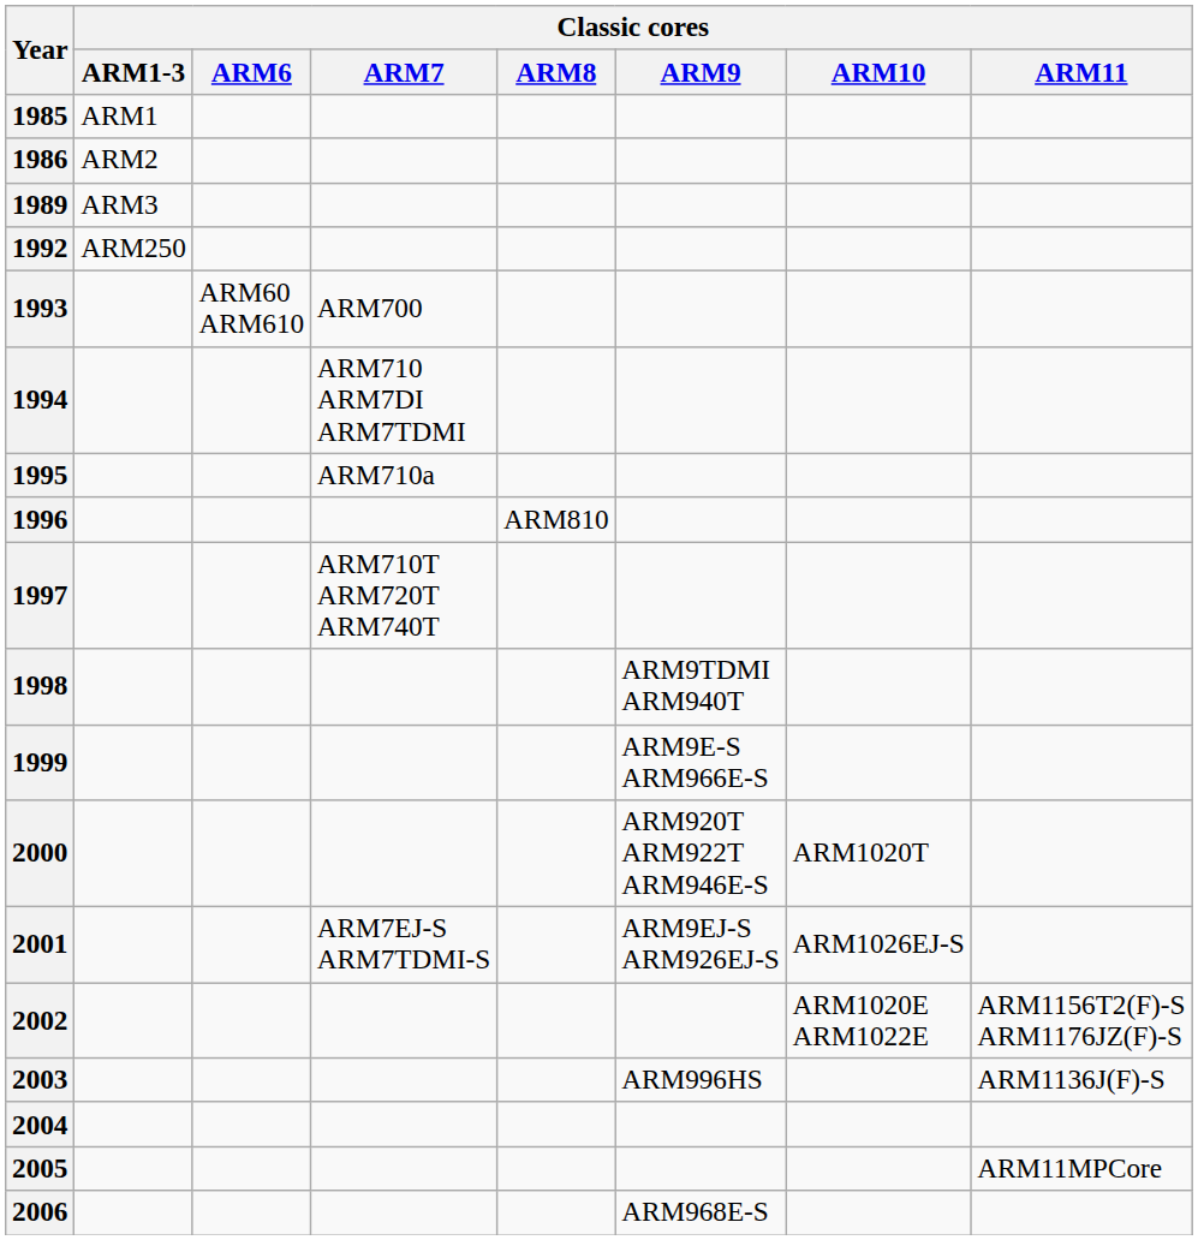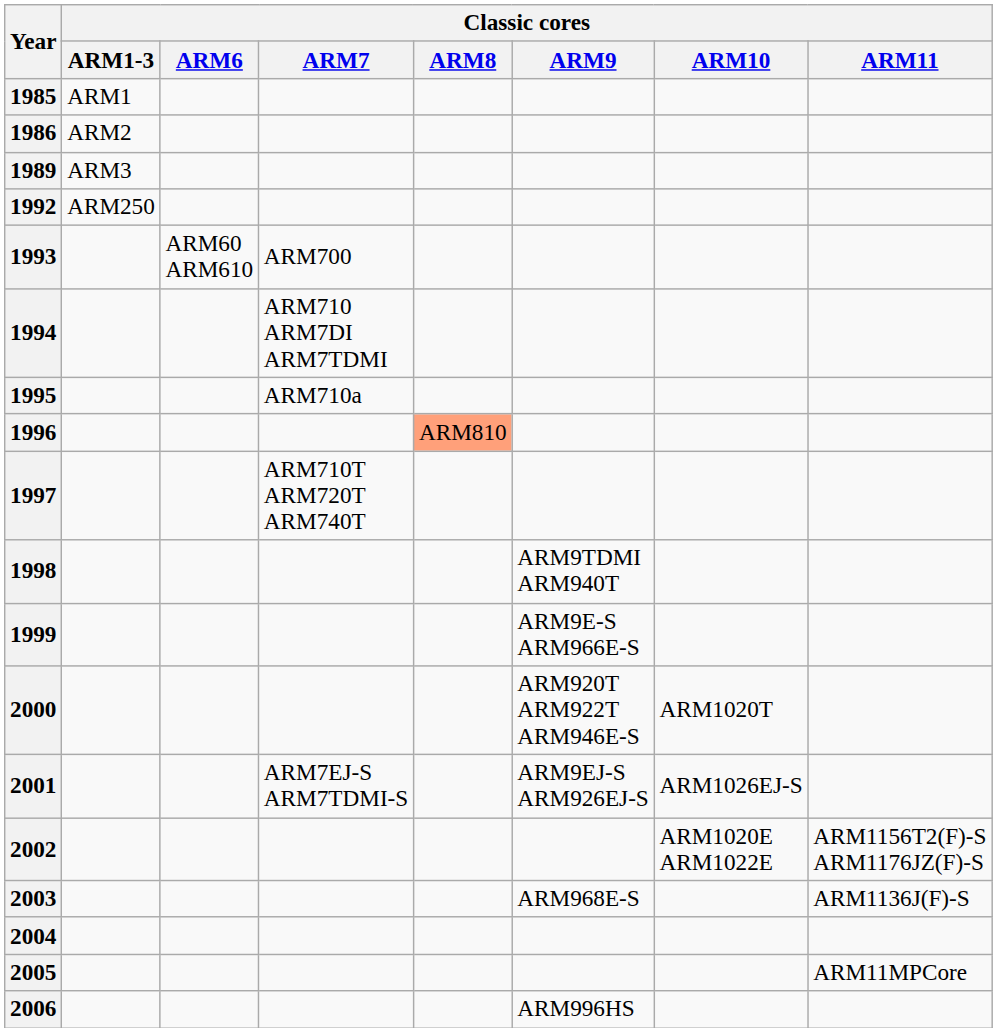 <table class="wikitable sortable sticky-header-multi" border="1">
 <tr>
 <th rowspan=2>Year</th>
 <th colspan=7>Classic cores</th>
 </tr>
 <tr>
 <th>ARM1-3</th>
 <th><a href='#'>ARM6</a></th>
 <th><a href='#'>ARM7</a></th>
 <th><a href='#'>ARM8</a></th>
 <th><a href='#'>ARM9</a></th>
 <th><a href='#'>ARM10</a></th>
 <th><a href='#'>ARM11</a></th>
 </tr>
 <tr>
 <th>1985</th>
 <td>ARM1</td>
 <td></td>
 <td></td>
 <td></td>
 <td></td>
 <td></td>
 <td></td>
 </tr>
 <tr>
 <th>1986</th>
 <td>ARM2</td>
 <td></td>
 <td></td>
 <td></td>
 <td></td>
 <td></td>
 <td></td>
 </tr>
 <tr>
 <th>1989</th>
 <td>ARM3</td>
 <td></td>
 <td></td>
 <td></td>
 <td></td>
 <td></td>
 <td></td>
 </tr>
 <tr>
 <th>1992</th>
 <td>ARM250</td>
 <td></td>
 <td></td>
 <td></td>
 <td></td>
 <td></td>
 <td></td>
 </tr>
 <tr>
 <th>1993</th>
 <td></td>
 <td>ARM60<br>ARM610</td>
 <td>ARM700</td>
 <td></td>
 <td></td>
 <td></td>
 <td></td>
 </tr>
 <tr>
 <th>1994</th>
 <td></td>
 <td></td>
 <td>ARM710<br>ARM7DI<br>ARM7TDMI</td>
 <td></td>
 <td></td>
 <td></td>
 <td></td>
 </tr>
 <tr>
 <th>1995</th>
 <td></td>
 <td></td>
 <td>ARM710a</td>
 <td></td>
 <td></td>
 <td></td>
 <td></td>
 </tr>
 <tr>
 <th>1996</th>
 <td></td>
 <td></td>
 <td></td>
-<td>ARM810</td>
+<td style="background: lightsalmon;">ARM810</td>
 <td></td>
 <td></td>
 <td></td>
 </tr>
 <tr>
 <th>1997</th>
 <td></td>
 <td></td>
 <td>ARM710T<br>ARM720T<br>ARM740T</td>
 <td></td>
 <td></td>
 <td></td>
 <td></td>
 </tr>
 <tr>
 <th>1998</th>
 <td></td>
 <td></td>
 <td></td>
 <td></td>
 <td>ARM9TDMI<br>ARM940T</td>
 <td></td>
 <td></td>
 </tr>
 <tr>
 <th>1999</th>
 <td></td>
 <td></td>
 <td></td>
 <td></td>
 <td>ARM9E-S<br>ARM966E-S</td>
 <td></td>
 <td></td>
 </tr>
 <tr>
 <th>2000</th>
 <td></td>
 <td></td>
 <td></td>
 <td></td>
 <td>ARM920T<br>ARM922T<br>ARM946E-S</td>
 <td>ARM1020T</td>
 <td></td>
 </tr>
 <tr>
 <th>2001</th>
 <td></td>
 <td></td>
 <td>ARM7EJ-S<br>ARM7TDMI-S</td>
 <td></td>
 <td>ARM9EJ-S<br>ARM926EJ-S</td>
 <td>ARM1026EJ-S</td>
 <td></td>
 </tr>
 <tr>
 <th>2002</th>
 <td></td>
 <td></td>
 <td></td>
 <td></td>
 <td></td>
 <td>ARM1020E<br>ARM1022E</td>
 <td>ARM1156T2(F)-S<br>ARM1176JZ(F)-S</td>
 </tr>
 <tr>
 <th>2003</th>
 <td></td>
 <td></td>
 <td></td>
 <td></td>
-<td>ARM996HS</td>
+<td>ARM968E-S</td>
 <td></td>
 <td>ARM1136J(F)-S</td>
 </tr>
 <tr>
 <th>2004</th>
 <td></td>
 <td></td>
 <td></td>
 <td></td>
 <td></td>
 <td></td>
 <td></td>
 </tr>
 <tr>
 <th>2005</th>
 <td></td>
 <td></td>
 <td></td>
 <td></td>
 <td></td>
 <td></td>
 <td>ARM11MPCore</td>
 </tr>
 <tr>
 <th>2006</th>
 <td></td>
 <td></td>
 <td></td>
 <td></td>
-<td>ARM968E-S</td>
+<td>ARM996HS</td>
 <td></td>
 <td></td>
 </tr>
 <tr>
 </tr>
 </table>
